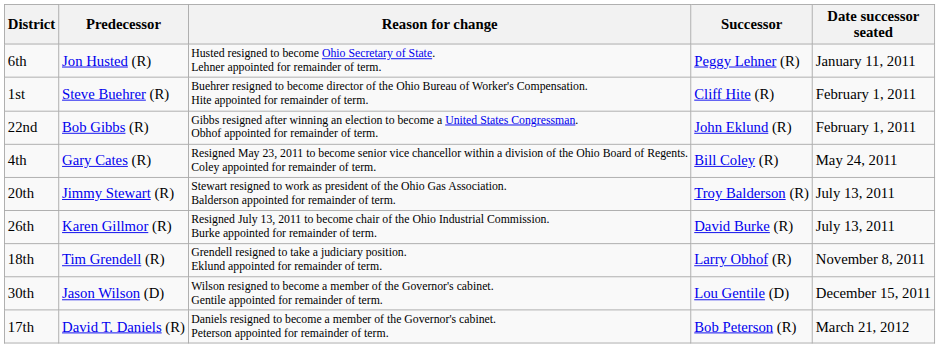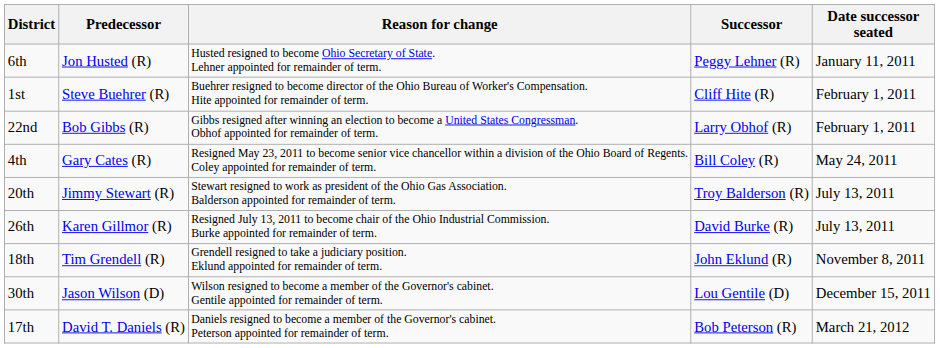 <table class="wikitable sortable">
 <tr>
 <th>District</th>
 <th>Predecessor</th>
 <th>Reason for change</th>
 <th>Successor</th>
 <th>Date successor<br>seated</th>
 </tr>
 <tr>
 <td>6th</td>
 <td><a href='#'>Jon Husted</a> (R)</td>
 <td style="font-size:80%">Husted resigned to become <a href='#'>Ohio Secretary of State</a>.<br>Lehner appointed for remainder of term.</td>
 <td><a href='#'>Peggy Lehner</a> (R)</td>
 <td>January 11, 2011</td>
 </tr>
 <tr>
 <td>1st</td>
 <td><a href='#'>Steve Buehrer</a> (R)</td>
 <td style="font-size:80%">Buehrer resigned to become director of the Ohio Bureau of Worker's Compensation.<br>Hite appointed for remainder of term.</td>
 <td><a href='#'>Cliff Hite</a> (R)</td>
 <td>February 1, 2011</td>
 </tr>
 <tr>
 <td>22nd</td>
 <td><a href='#'>Bob Gibbs</a> (R)</td>
 <td style="font-size:80%">Gibbs resigned after winning an election to become a <a href='#'>United States Congressman</a>.<br>Obhof appointed for remainder of term.</td>
-<td><a href='#'>John Eklund</a> (R)</td>
+<td><a href='#'>Larry Obhof</a> (R)</td>
 <td>February 1, 2011</td>
 </tr>
 <tr>
 <td>4th</td>
 <td><a href='#'>Gary Cates</a> (R)</td>
 <td style="font-size:80%">Resigned May 23, 2011 to become senior vice chancellor within a division of the Ohio Board of Regents.<br>Coley appointed for remainder of term.</td>
 <td><a href='#'>Bill Coley</a> (R)</td>
 <td>May 24, 2011</td>
 </tr>
 <tr>
 <td>20th</td>
 <td><a href='#'>Jimmy Stewart</a> (R)</td>
 <td style="font-size:80%">Stewart resigned to work as president of the Ohio Gas Association.<br>Balderson appointed for remainder of term.</td>
 <td><a href='#'>Troy Balderson</a> (R)</td>
 <td>July 13, 2011</td>
 </tr>
 <tr>
 <td>26th</td>
 <td><a href='#'>Karen Gillmor</a> (R)</td>
 <td style="font-size:80%">Resigned July 13, 2011 to become chair of the Ohio Industrial Commission.<br>Burke appointed for remainder of term.</td>
 <td><a href='#'>David Burke</a> (R)</td>
 <td>July 13, 2011</td>
 </tr>
 <tr>
 <td>18th</td>
 <td><a href='#'>Tim Grendell</a> (R)</td>
 <td style="font-size:80%">Grendell resigned to take a judiciary position.<br>Eklund appointed for remainder of term.</td>
-<td><a href='#'>Larry Obhof</a> (R)</td>
+<td><a href='#'>John Eklund</a> (R)</td>
 <td>November 8, 2011</td>
 </tr>
 <tr>
 <td>30th</td>
 <td><a href='#'>Jason Wilson</a> (D)</td>
 <td style="font-size:80%">Wilson resigned to become a member of the Governor's cabinet.<br>Gentile appointed for remainder of term.</td>
 <td><a href='#'>Lou Gentile</a> (D)</td>
 <td>December 15, 2011</td>
 </tr>
 <tr>
 <td>17th</td>
 <td><a href='#'>David T. Daniels</a> (R)</td>
 <td style="font-size:80%">Daniels resigned to become a member of the Governor's cabinet.<br>Peterson appointed for remainder of term.</td>
 <td><a href='#'>Bob Peterson</a> (R)</td>
 <td>March 21, 2012</td>
 </tr>
 </table>
